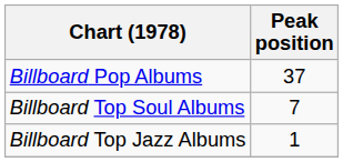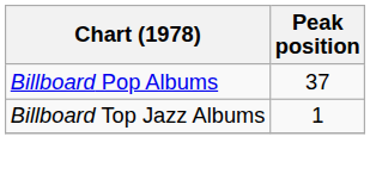 <table class="wikitable">
 <tr>
 <th>Chart (1978)</th>
 <th>Peak<br>position</th>
 </tr>
 <tr>
 <td><a href='#'><em>Billboard</em> Pop Albums</a></td>
 <td align=center>37</td>
 </tr>
 <tr>
-<td><em>Billboard</em> <a href='#'>Top Soul Albums</a></td>
-<td align=center>7</td>
-</tr>
-<tr>
 <td><em>Billboard</em> Top Jazz Albums</td>
 <td align=center>1</td>
 </tr>
 <tr>
 </tr>
 </table>
